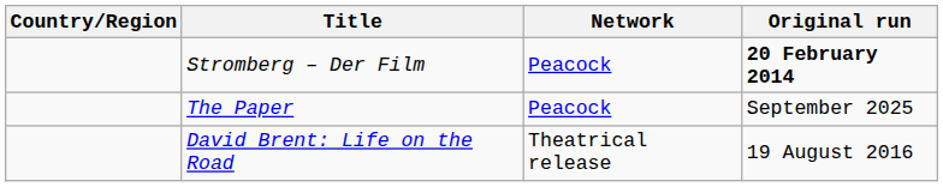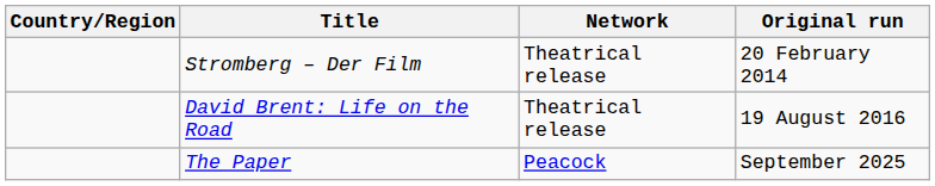 <table class="wikitable sortable">
 <tr>
 <th scope="col">Country/Region</th>
 <th scope="col">Title</th>
 <th scope="col">Network</th>
 <th scope="col">Original run</th>
 </tr>
 <tr>
 <td></td>
 <td><em>Stromberg – Der Film</em></td>
-<td><a href='#'>Peacock</a></td>
-<td><strong>20 February 2014</strong></td>
+<td>Theatrical release</td>
+<td>20 February 2014</td>
+</tr>
+<tr>
+<td></td>
+<td><em><a href='#'>David Brent: Life on the Road</a></em></td>
+<td>Theatrical release</td>
+<td>19 August 2016</td>
 </tr>
 <tr>
 <td></td>
 <td><em><a href='#'>The Paper</a></em></td>
 <td><a href='#'>Peacock</a></td>
 <td>September 2025</td>
 </tr>
-<tr>
-<td></td>
-<td><em><a href='#'>David Brent: Life on the Road</a></em></td>
-<td>Theatrical release</td>
-<td>19 August 2016</td>
-</tr>
 </table>
